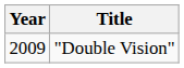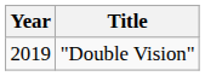 <table class="wikitable sortable">
 <tr>
 <th>Year</th>
 <th>Title</th>
 </tr>
 <tr>
-<td>2009</td>
+<td>2019</td>
 <td>"Double Vision"</td>
 </tr>
 </table>
